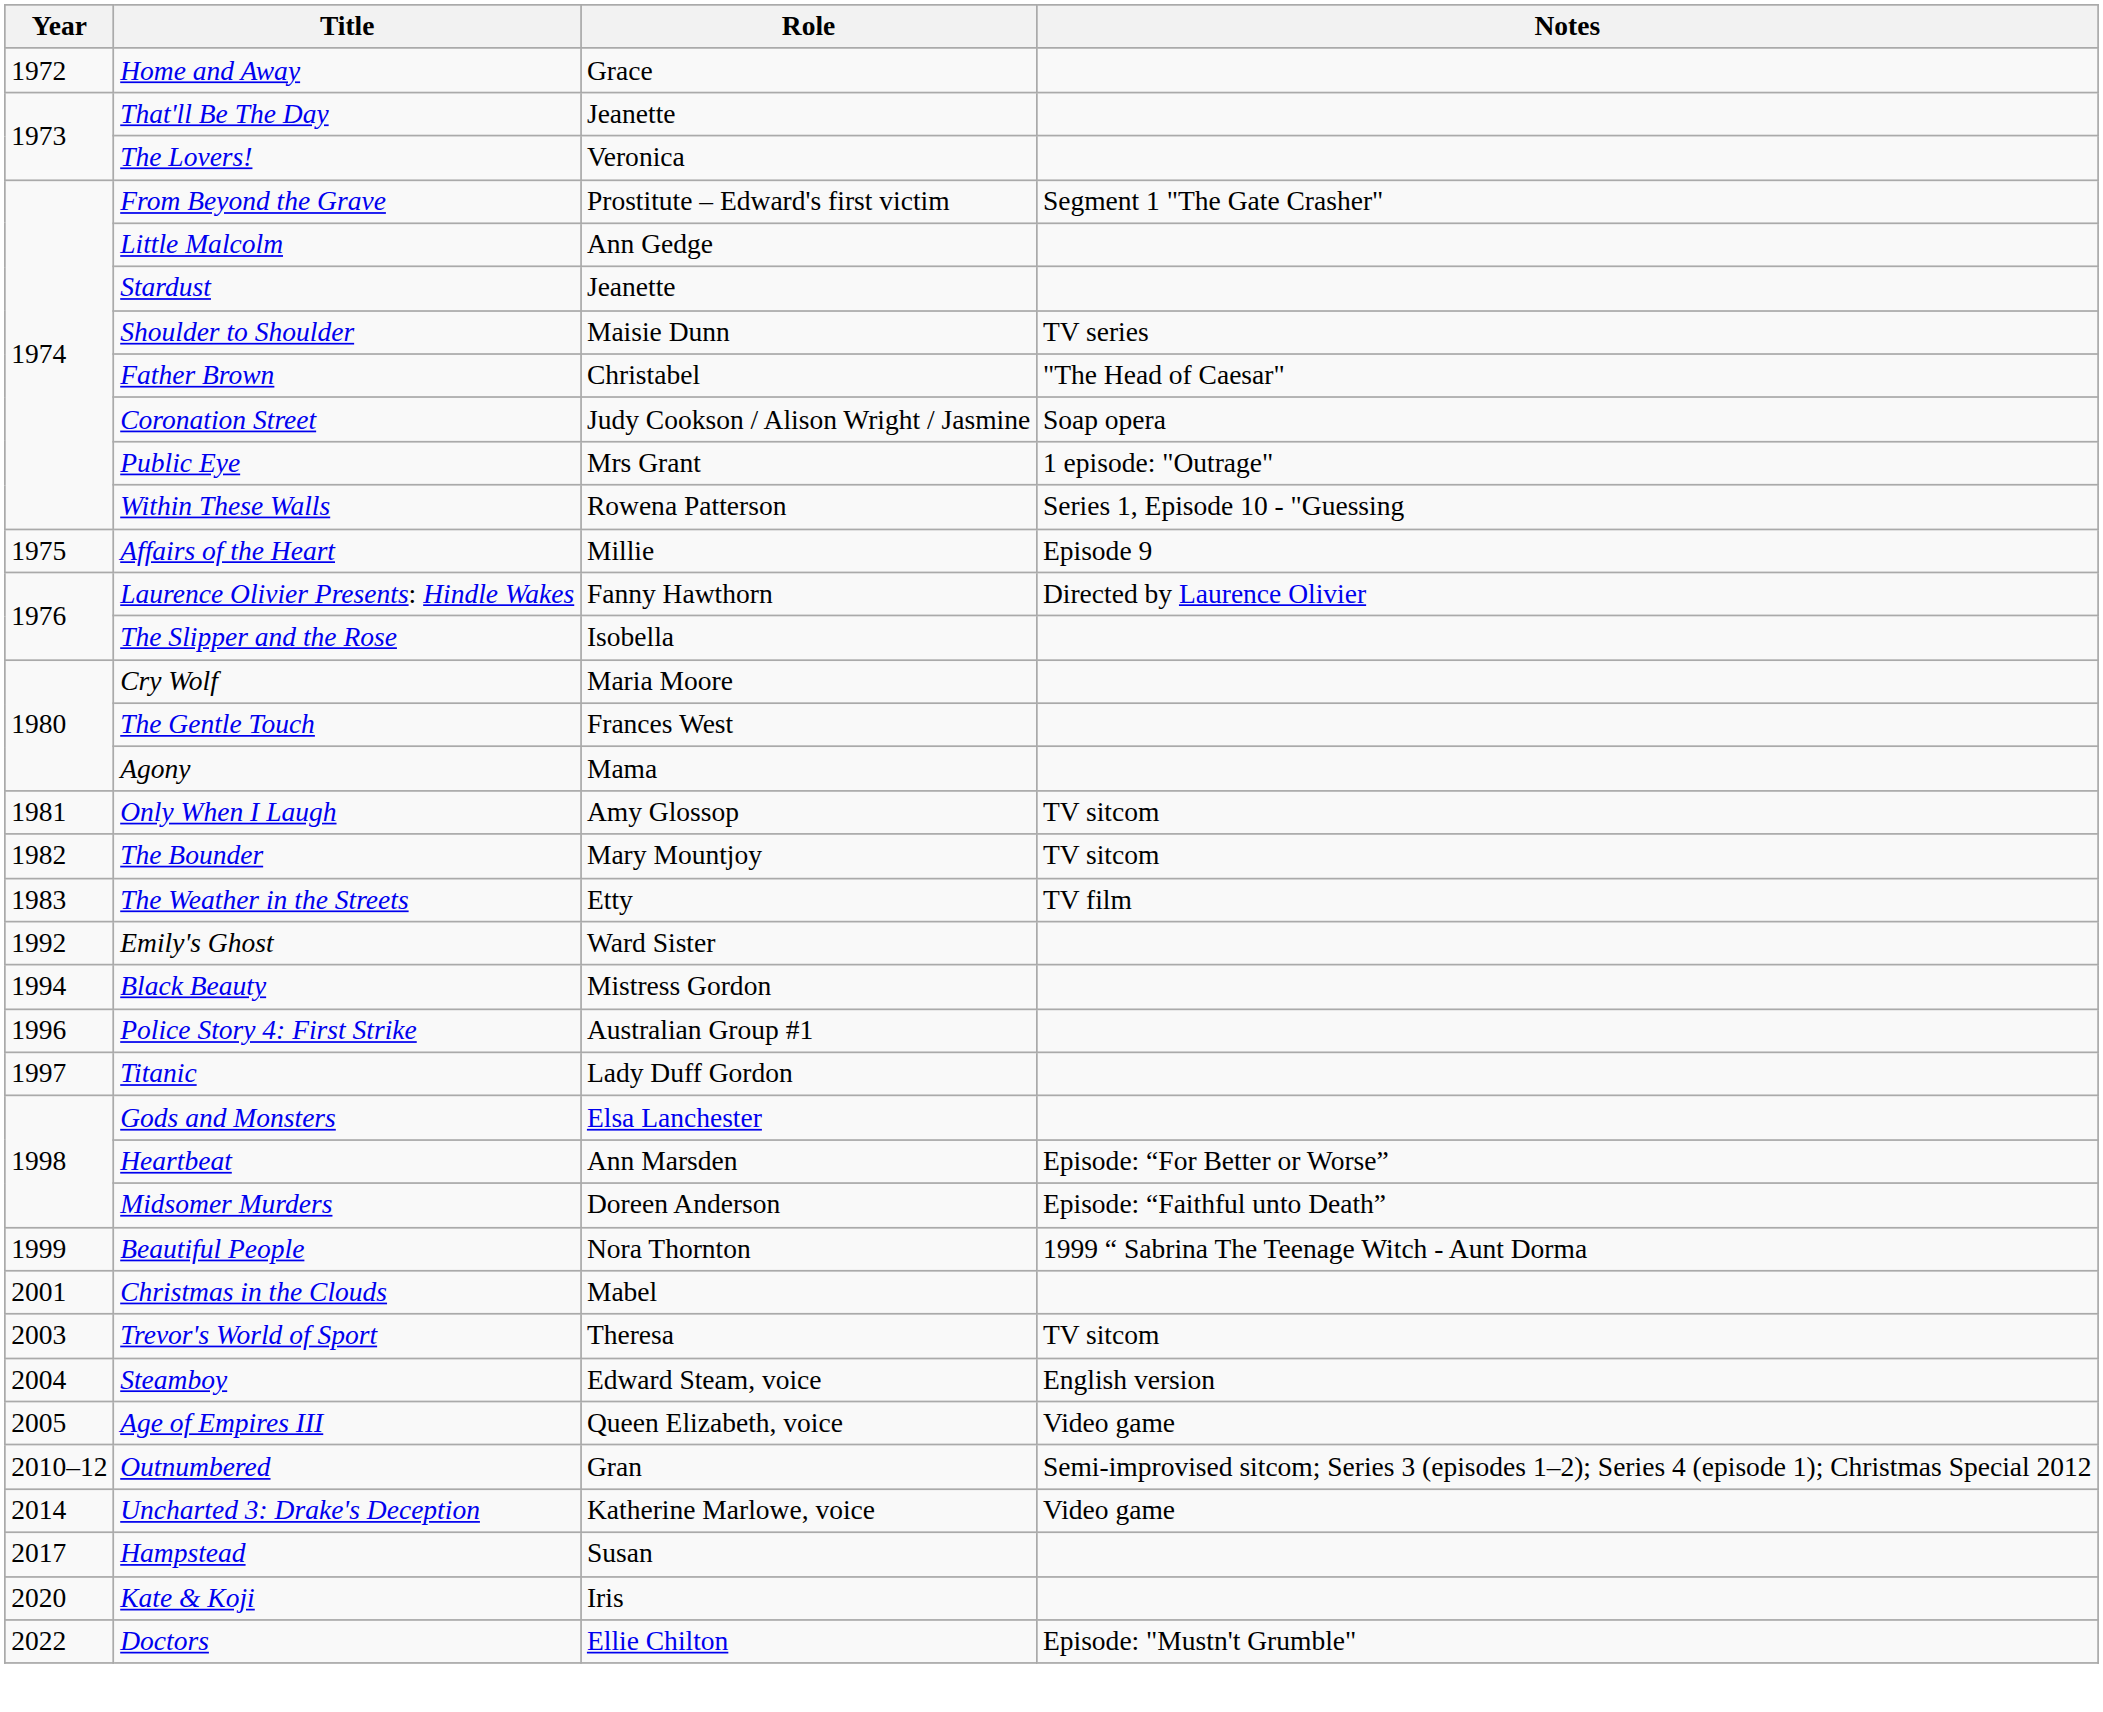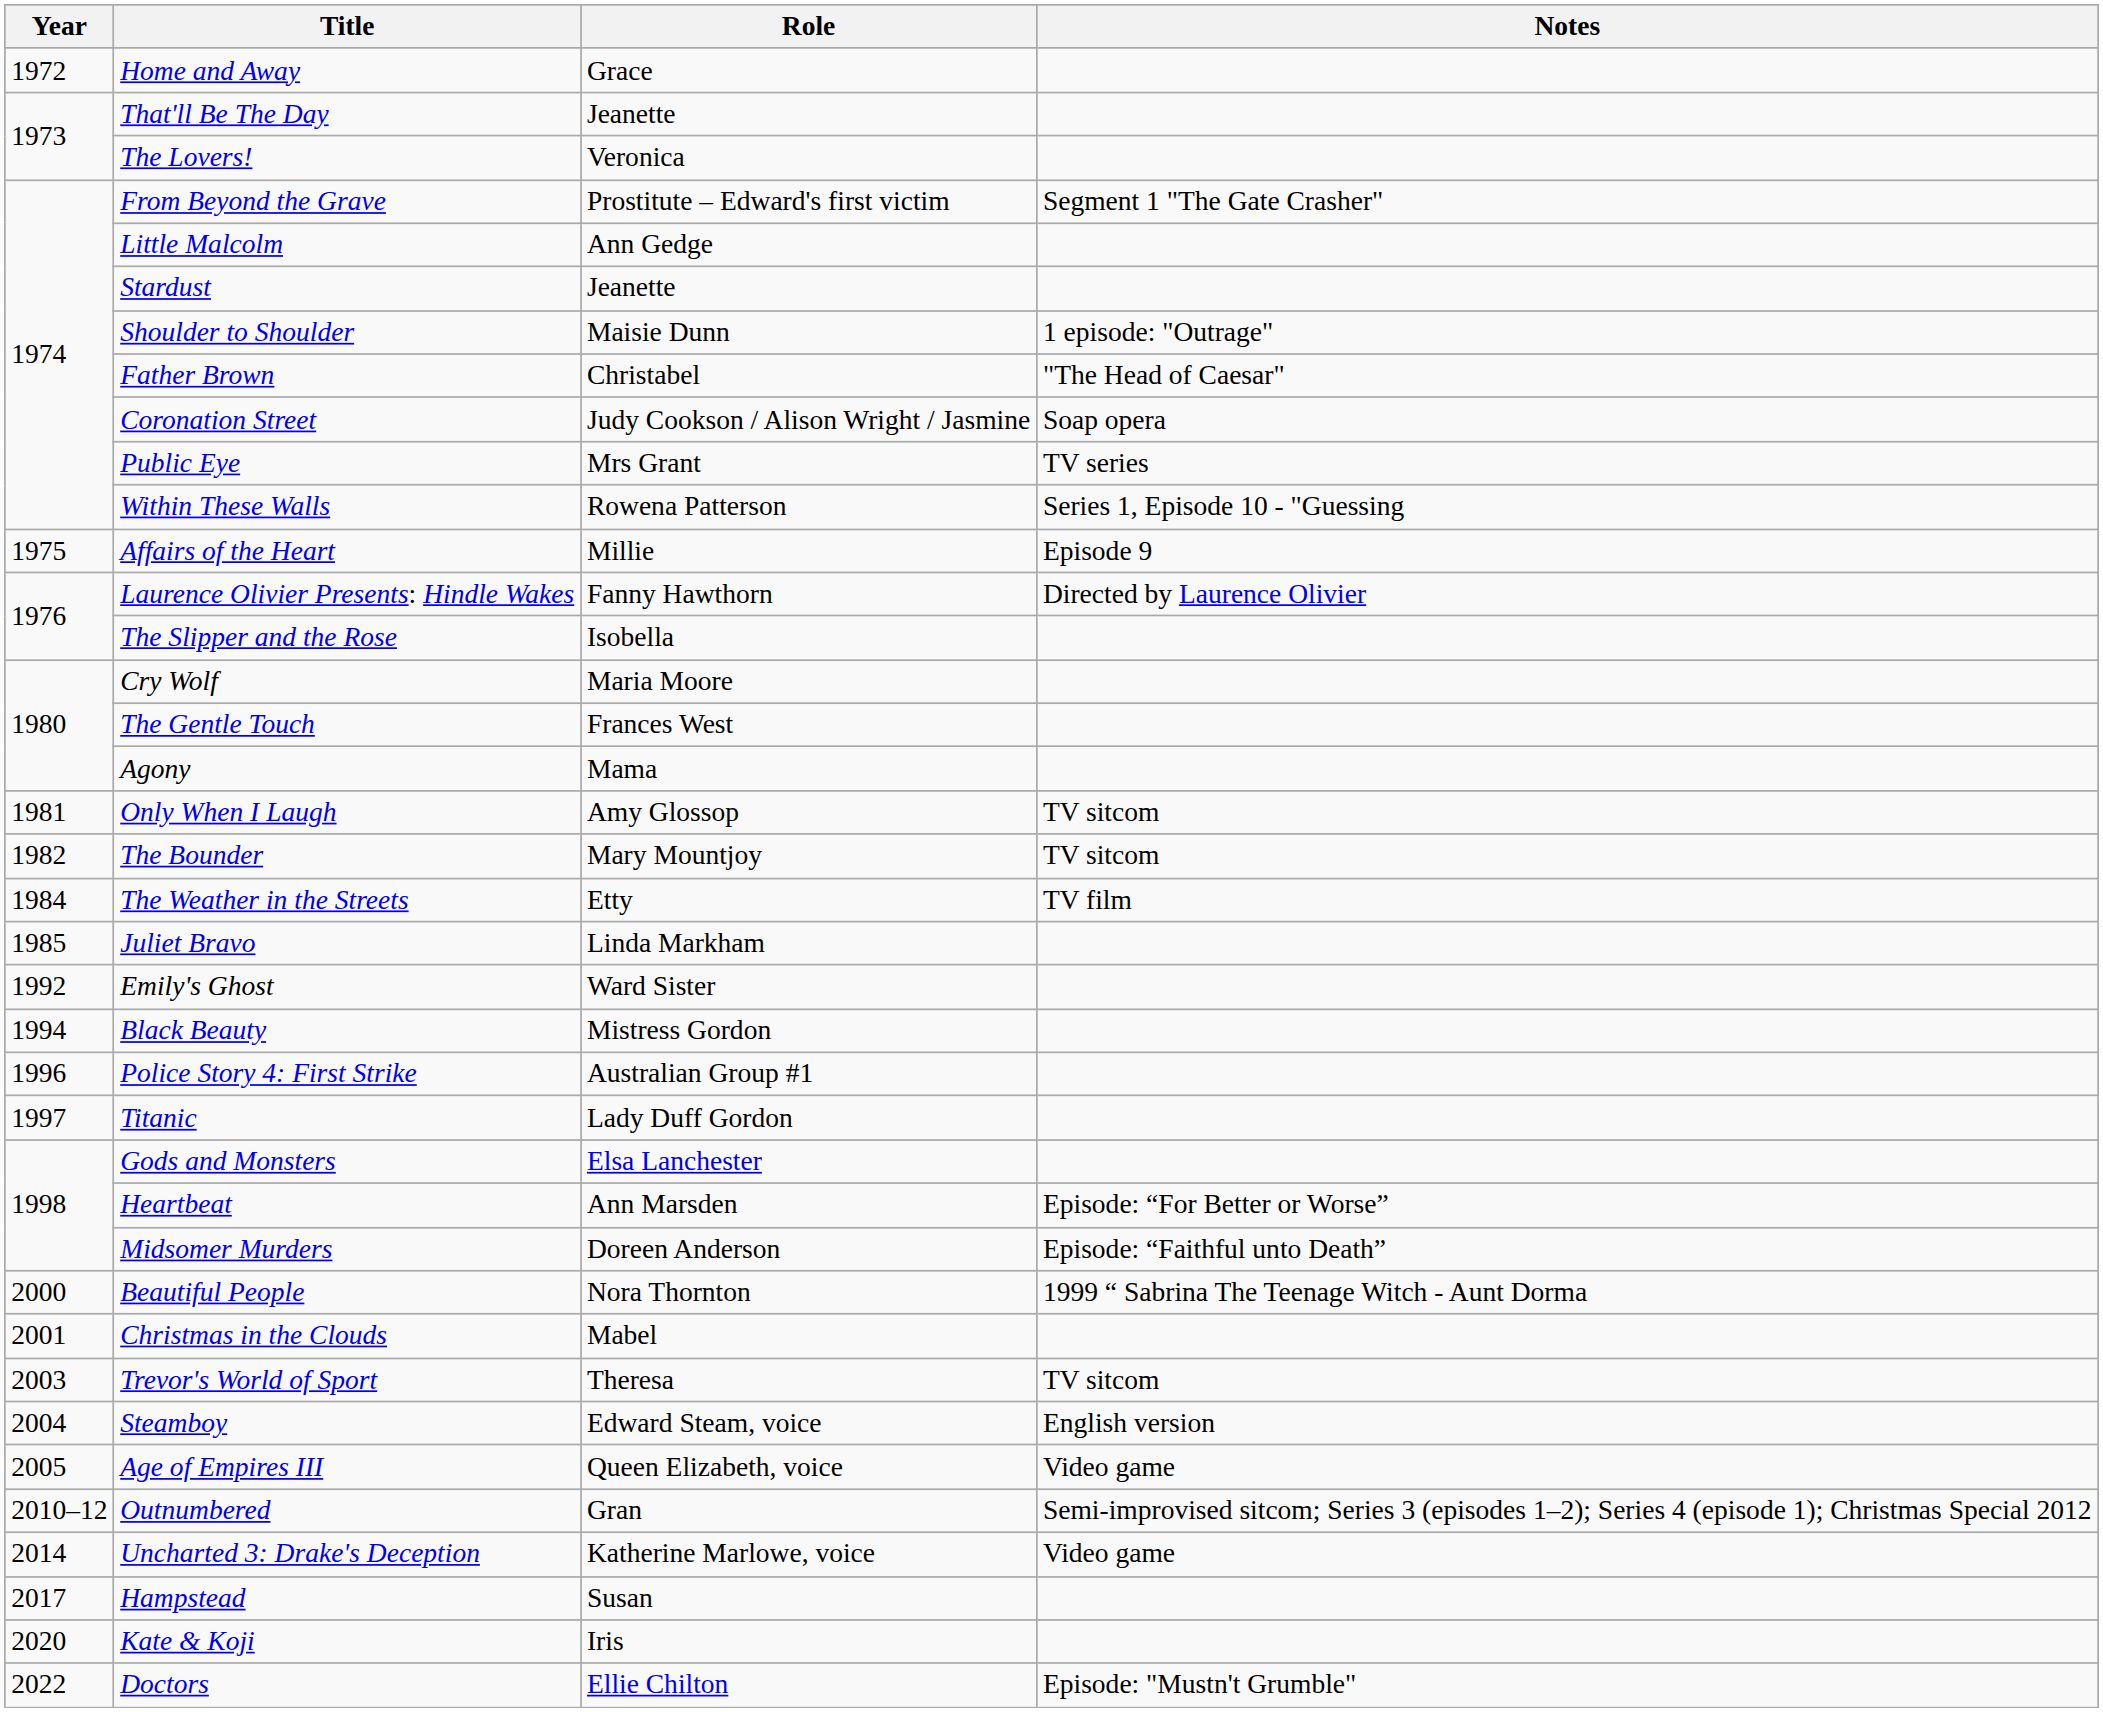 <table class="wikitable sortable">
 <tr>
 <th>Year</th>
 <th>Title</th>
 <th>Role</th>
 <th class = "unsortable">Notes</th>
 </tr>
 <tr>
 <td>1972</td>
 <td><em><a href='#'>Home and Away</a></em></td>
 <td>Grace</td>
 <td></td>
 </tr>
 <tr>
 <td rowspan=2>1973</td>
 <td><em><a href='#'>That'll Be The Day</a></em></td>
 <td>Jeanette</td>
 <td></td>
 </tr>
 <tr>
 <td><em><a href='#'>The Lovers!</a></em></td>
 <td>Veronica</td>
 <td></td>
 </tr>
 <tr>
 <td rowspan=8>1974</td>
 <td><em><a href='#'>From Beyond the Grave</a></em></td>
 <td>Prostitute – Edward's first victim</td>
 <td>Segment 1 "The Gate Crasher"</td>
 </tr>
 <tr>
 <td><em><a href='#'>Little Malcolm</a></em></td>
 <td>Ann Gedge</td>
 <td></td>
 </tr>
 <tr>
 <td><em><a href='#'>Stardust</a></em></td>
 <td>Jeanette</td>
 <td></td>
 </tr>
 <tr>
 <td><em><a href='#'>Shoulder to Shoulder</a></em></td>
 <td>Maisie Dunn</td>
-<td>TV series</td>
+<td>1 episode: "Outrage"</td>
 </tr>
 <tr>
 <td><em><a href='#'>Father Brown</a></em></td>
 <td>Christabel</td>
 <td>"The Head of Caesar"</td>
 </tr>
 <tr>
 <td><em><a href='#'>Coronation Street</a></em></td>
 <td>Judy Cookson / Alison Wright / Jasmine</td>
 <td>Soap opera</td>
 </tr>
 <tr>
 <td><em><a href='#'>Public Eye</a></em></td>
 <td>Mrs Grant</td>
-<td>1 episode: "Outrage"</td>
+<td>TV series</td>
 </tr>
 <tr>
 <td><em><a href='#'>Within These Walls</a></em></td>
 <td>Rowena Patterson</td>
 <td>Series 1, Episode 10 - "Guessing</td>
 </tr>
 <tr>
 <td rowspan=1>1975</td>
 <td><em><a href='#'>Affairs of the Heart</a></em></td>
 <td>Millie</td>
 <td>Episode 9</td>
 </tr>
 <tr>
 <td rowspan=2>1976</td>
 <td><em><a href='#'>Laurence Olivier Presents</a></em>: <em><a href='#'>Hindle Wakes</a></em></td>
 <td>Fanny Hawthorn</td>
 <td>Directed by <a href='#'>Laurence Olivier</a></td>
 </tr>
 <tr>
 <td><em><a href='#'>The Slipper and the Rose</a></em></td>
 <td>Isobella</td>
 <td></td>
 </tr>
 <tr>
 <td rowspan=3>1980</td>
 <td><em>Cry Wolf</em></td>
 <td>Maria Moore</td>
 <td></td>
 </tr>
 <tr>
 <td><em><a href='#'>The Gentle Touch</a></em></td>
 <td>Frances West</td>
 <td></td>
 </tr>
 <tr>
 <td><em>Agony</em></td>
 <td>Mama</td>
 <td></td>
 </tr>
 <tr>
 <td>1981</td>
 <td><em><a href='#'>Only When I Laugh</a></em></td>
 <td>Amy Glossop</td>
 <td>TV sitcom</td>
 </tr>
 <tr>
 <td>1982</td>
 <td><em><a href='#'>The Bounder</a></em></td>
 <td>Mary Mountjoy</td>
 <td>TV sitcom</td>
 </tr>
 <tr>
-<td>1983</td>
+<td>1984</td>
 <td><em><a href='#'>The Weather in the Streets</a></em></td>
 <td>Etty</td>
 <td>TV film</td>
+</tr>
+<tr>
+<td>1985</td>
+<td><em><a href='#'>Juliet Bravo</a></em></td>
+<td>Linda Markham</td>
+<td></td>
 </tr>
 <tr>
 <td>1992</td>
 <td><em>Emily's Ghost</em></td>
 <td>Ward Sister</td>
 <td></td>
 </tr>
 <tr>
 <td>1994</td>
 <td><em><a href='#'>Black Beauty</a></em></td>
 <td>Mistress Gordon</td>
 <td></td>
 </tr>
 <tr>
 <td>1996</td>
 <td><em><a href='#'>Police Story 4: First Strike</a></em></td>
 <td>Australian Group #1</td>
 <td></td>
 </tr>
 <tr>
 <td>1997</td>
 <td><em><a href='#'>Titanic</a></em></td>
 <td>Lady Duff Gordon</td>
 <td></td>
 </tr>
 <tr>
 <td rowspan=3>1998</td>
 <td><em><a href='#'>Gods and Monsters</a></em></td>
 <td><a href='#'>Elsa Lanchester</a></td>
 <td></td>
 </tr>
 <tr>
 <td><em><a href='#'>Heartbeat</a></em></td>
 <td>Ann Marsden</td>
 <td>Episode: “For Better or Worse”</td>
 </tr>
 <tr>
 <td><em><a href='#'>Midsomer Murders</a></em></td>
 <td>Doreen Anderson</td>
 <td>Episode: “Faithful unto Death”</td>
 </tr>
 <tr>
-<td>1999</td>
+<td>2000</td>
 <td><em><a href='#'>Beautiful People</a></em></td>
 <td>Nora Thornton</td>
 <td>1999 “ Sabrina The Teenage Witch - Aunt Dorma</td>
 </tr>
 <tr>
 <td>2001</td>
 <td><em><a href='#'>Christmas in the Clouds</a></em></td>
 <td>Mabel</td>
 <td></td>
 </tr>
 <tr>
 <td>2003</td>
 <td><em><a href='#'>Trevor's World of Sport</a></em></td>
 <td>Theresa</td>
 <td>TV sitcom</td>
 </tr>
 <tr>
 <td>2004</td>
 <td><em><a href='#'>Steamboy</a></em></td>
 <td>Edward Steam, voice</td>
 <td>English version</td>
 </tr>
 <tr>
 <td>2005</td>
 <td><em><a href='#'>Age of Empires III</a></em></td>
 <td>Queen Elizabeth, voice</td>
 <td>Video game</td>
 </tr>
 <tr>
 <td>2010–12</td>
 <td><em><a href='#'>Outnumbered</a></em></td>
 <td>Gran</td>
 <td>Semi-improvised sitcom; Series 3 (episodes 1–2); Series 4 (episode 1); Christmas Special 2012</td>
 </tr>
 <tr>
 <td>2014</td>
 <td><em><a href='#'>Uncharted 3: Drake's Deception</a></em></td>
 <td>Katherine Marlowe, voice</td>
 <td>Video game</td>
 </tr>
 <tr>
 <td>2017</td>
 <td><em><a href='#'>Hampstead</a></em></td>
 <td>Susan</td>
 <td></td>
 </tr>
 <tr>
 <td>2020</td>
 <td><em><a href='#'>Kate & Koji</a></em></td>
 <td>Iris</td>
 <td></td>
 </tr>
 <tr>
 <td>2022</td>
 <td><em><a href='#'>Doctors</a></em></td>
 <td><a href='#'>Ellie Chilton</a></td>
 <td>Episode: "Mustn't Grumble"</td>
 </tr>
 </table>
